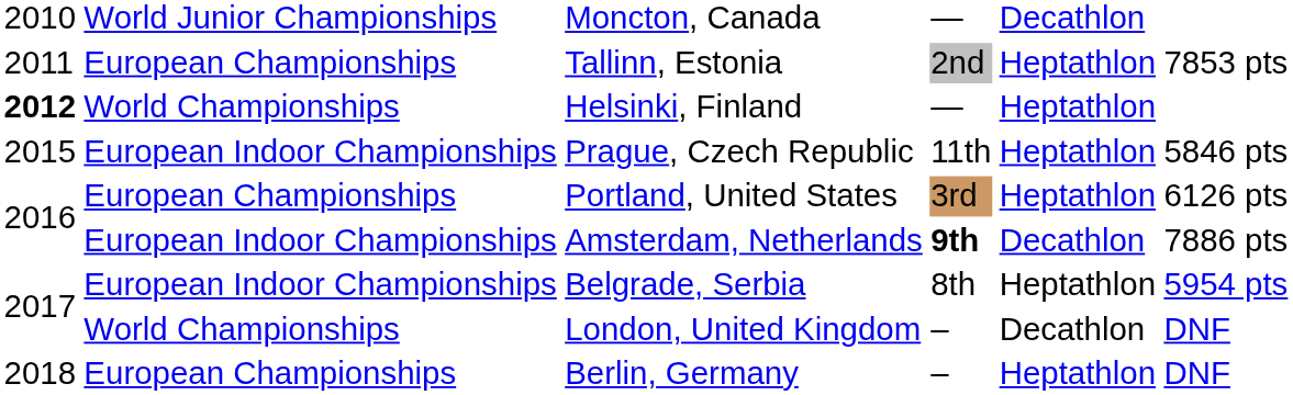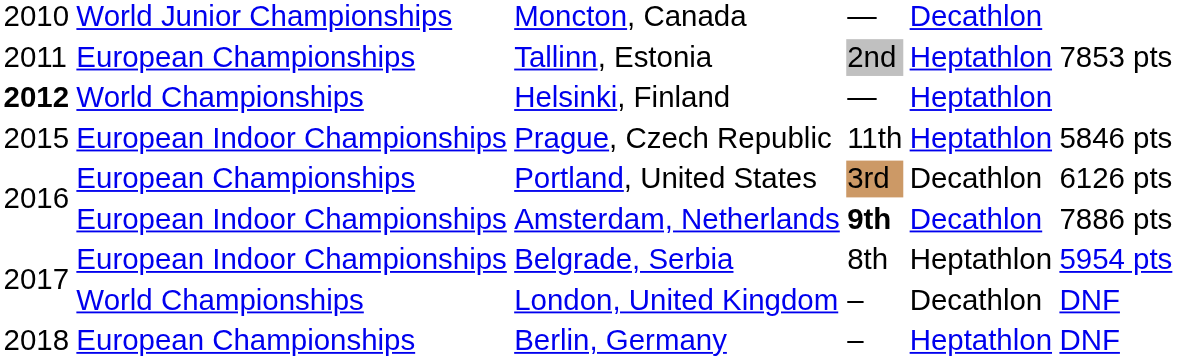 <table>
 <tr>
 <td>2010</td>
 <td><a href='#'>World Junior Championships</a></td>
 <td><a href='#'>Moncton</a>, Canada</td>
 <td>—</td>
 <td><a href='#'>Decathlon</a></td>
 <td></td>
 </tr>
 <tr>
 <td>2011</td>
 <td><a href='#'>European Championships</a></td>
 <td><a href='#'>Tallinn</a>, Estonia</td>
 <td bgcolor=silver>2nd</td>
 <td><a href='#'>Heptathlon</a></td>
 <td>7853 pts</td>
 </tr>
 <tr>
 <td><strong>2012</strong></td>
 <td><a href='#'>World Championships</a></td>
 <td><a href='#'>Helsinki</a>, Finland</td>
 <td>—</td>
 <td><a href='#'>Heptathlon</a></td>
 <td></td>
 </tr>
 <tr>
 <td>2015</td>
 <td><a href='#'>European Indoor Championships</a></td>
 <td><a href='#'>Prague</a>, Czech Republic</td>
 <td>11th</td>
 <td><a href='#'>Heptathlon</a></td>
 <td>5846 pts</td>
 </tr>
 <tr>
 <td rowspan=2>2016</td>
 <td><a href='#'>European Championships</a></td>
 <td><a href='#'>Portland</a>, United States</td>
 <td bgcolor=cc9966>3rd</td>
-<td><a href='#'>Heptathlon</a></td>
+<td>Decathlon</td>
 <td>6126 pts</td>
 </tr>
 <tr>
 <td><a href='#'>European Indoor Championships</a></td>
 <td><a href='#'>Amsterdam, Netherlands</a></td>
 <td><strong>9th</strong></td>
 <td><a href='#'>Decathlon</a></td>
 <td>7886 pts</td>
 </tr>
 <tr>
 <td rowspan=2>2017</td>
 <td><a href='#'>European Indoor Championships</a></td>
 <td><a href='#'>Belgrade, Serbia</a></td>
 <td>8th</td>
 <td>Heptathlon</td>
 <td><a href='#'>5954 pts</a></td>
 </tr>
 <tr>
 <td><a href='#'>World Championships</a></td>
 <td><a href='#'>London, United Kingdom</a></td>
 <td>–</td>
 <td>Decathlon</td>
 <td><a href='#'>DNF</a></td>
 </tr>
 <tr>
 <td>2018</td>
 <td><a href='#'>European Championships</a></td>
 <td><a href='#'>Berlin, Germany</a></td>
 <td>–</td>
 <td><a href='#'>Heptathlon</a></td>
 <td><a href='#'>DNF</a></td>
 </tr>
 </table>
